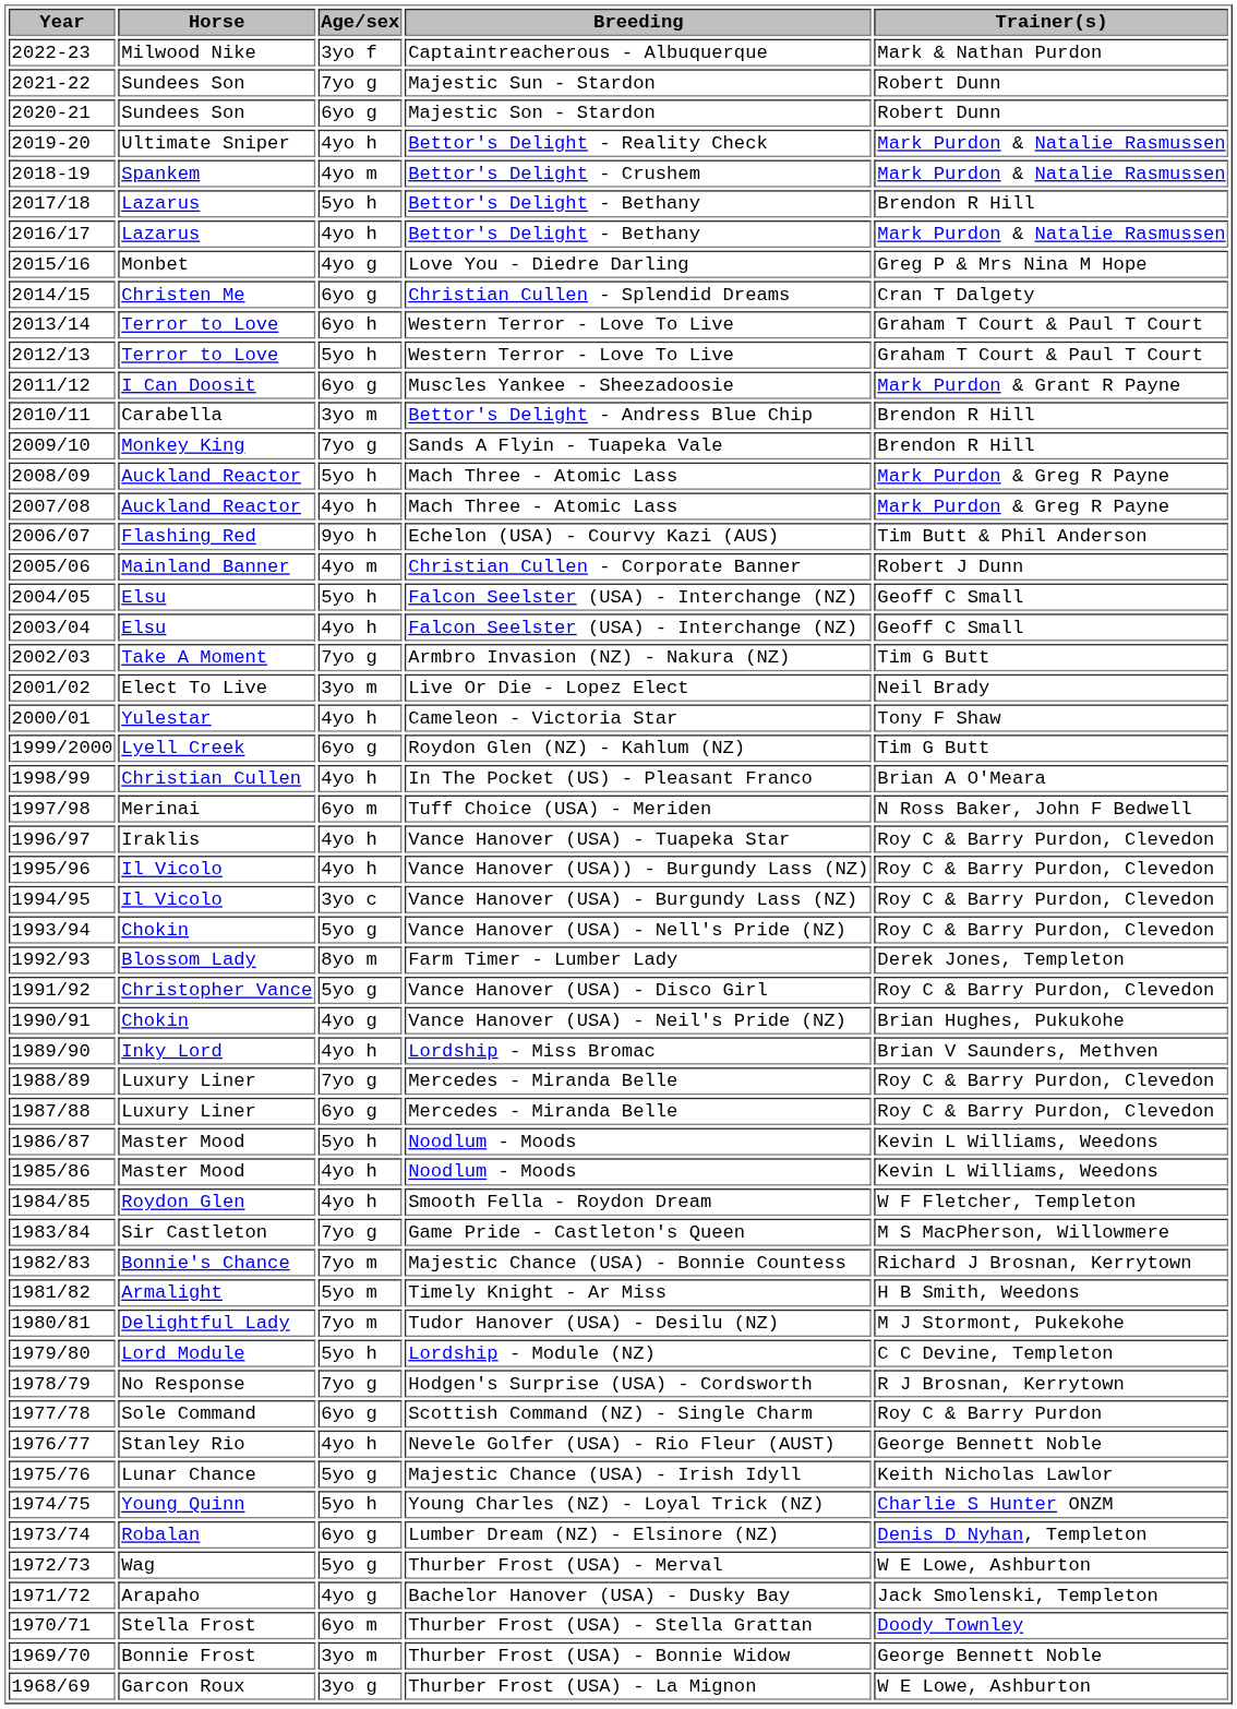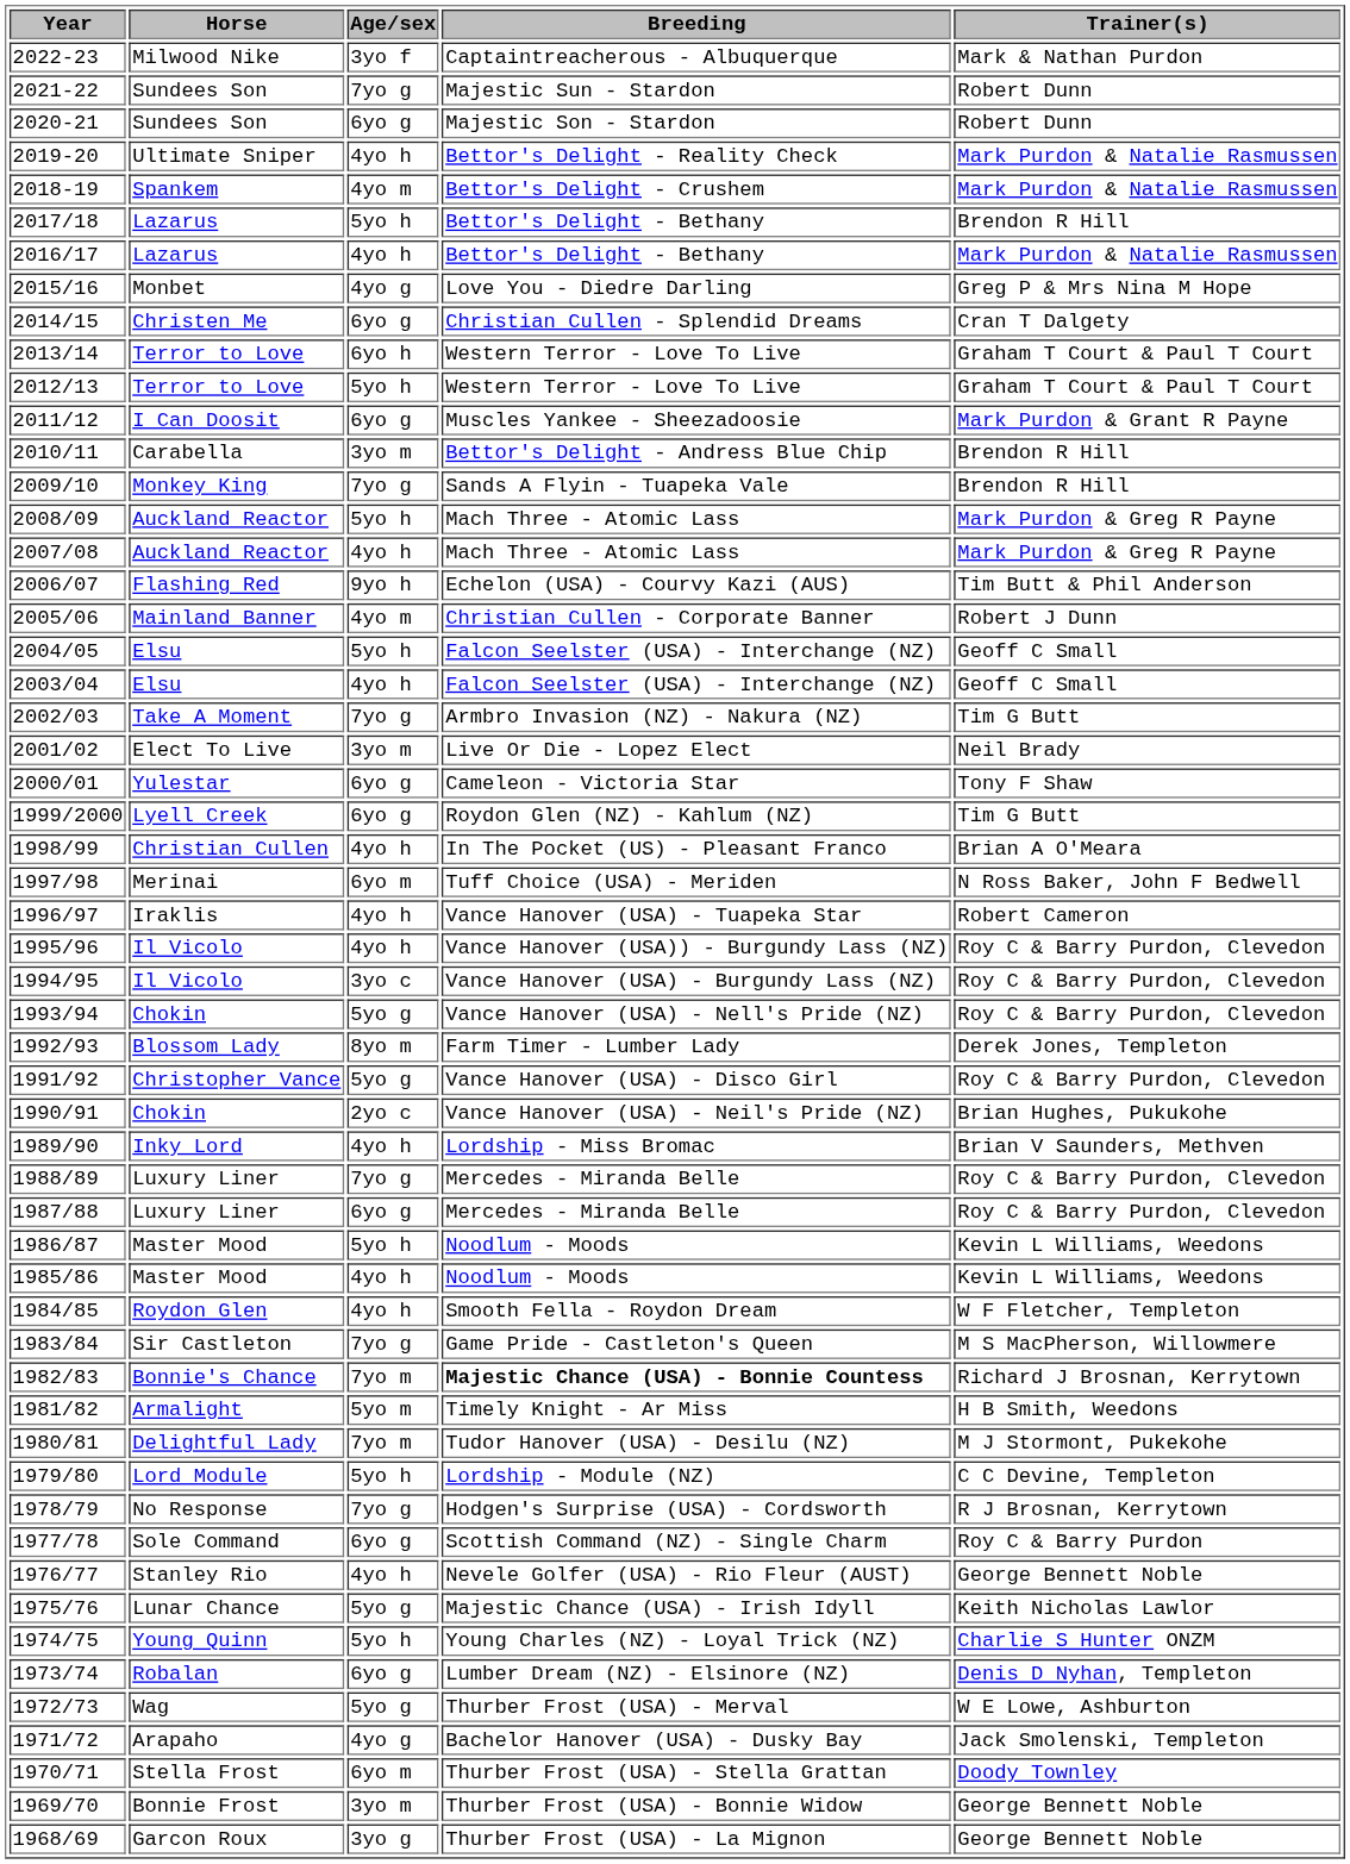 <table class = "sortable" | border="1">
 <tr style="text-align:center; background:silver; color:black">
 <th>Year</th>
 <th>Horse</th>
 <th>Age/sex</th>
 <th>Breeding</th>
 <th>Trainer(s)</th>
 </tr>
 <tr>
 <td>2022-23 </td>
 <td>Milwood Nike</td>
 <td>3yo f</td>
 <td>Captaintreacherous - Albuquerque</td>
 <td>Mark & Nathan Purdon</td>
 </tr>
 <tr>
 <td>2021-22</td>
 <td>Sundees Son</td>
 <td>7yo g</td>
 <td>Majestic Sun - Stardon</td>
 <td>Robert Dunn</td>
 </tr>
 <tr>
 <td>2020-21</td>
 <td>Sundees Son</td>
 <td>6yo g</td>
 <td>Majestic Son - Stardon</td>
 <td>Robert Dunn</td>
 </tr>
 <tr>
 <td>2019-20</td>
 <td>Ultimate Sniper</td>
 <td>4yo h</td>
 <td><a href='#'>Bettor's Delight</a> - Reality Check</td>
 <td><a href='#'>Mark Purdon</a> & <a href='#'>Natalie Rasmussen</a></td>
 </tr>
 <tr>
 <td>2018-19</td>
 <td><a href='#'>Spankem</a></td>
 <td>4yo m</td>
 <td><a href='#'>Bettor's Delight</a> - Crushem</td>
 <td><a href='#'>Mark Purdon</a> & <a href='#'>Natalie Rasmussen</a></td>
 </tr>
 <tr>
 <td>2017/18</td>
 <td><a href='#'>Lazarus</a></td>
 <td>5yo h</td>
 <td><a href='#'>Bettor's Delight</a> - Bethany</td>
 <td>Brendon R Hill</td>
 </tr>
 <tr>
 <td>2016/17</td>
 <td><a href='#'>Lazarus</a></td>
 <td>4yo h</td>
 <td><a href='#'>Bettor's Delight</a> - Bethany</td>
 <td><a href='#'>Mark Purdon</a> & <a href='#'>Natalie Rasmussen</a></td>
 </tr>
 <tr>
 <td>2015/16</td>
 <td>Monbet</td>
 <td>4yo g</td>
 <td>Love You - Diedre Darling</td>
 <td>Greg P & Mrs Nina M Hope</td>
 </tr>
 <tr>
 <td>2014/15</td>
 <td><a href='#'>Christen Me</a></td>
 <td>6yo g</td>
 <td><a href='#'>Christian Cullen</a> - Splendid Dreams</td>
 <td>Cran T Dalgety</td>
 </tr>
 <tr>
 <td>2013/14</td>
 <td><a href='#'>Terror to Love</a></td>
 <td>6yo h</td>
 <td>Western Terror - Love To Live</td>
 <td>Graham T Court & Paul T Court</td>
 </tr>
 <tr>
 <td>2012/13</td>
 <td><a href='#'>Terror to Love</a></td>
 <td>5yo h</td>
 <td>Western Terror - Love To Live</td>
 <td>Graham T Court & Paul T Court</td>
 </tr>
 <tr>
 <td>2011/12</td>
 <td><a href='#'>I Can Doosit</a></td>
 <td>6yo g</td>
 <td>Muscles Yankee - Sheezadoosie</td>
 <td><a href='#'>Mark Purdon</a> & Grant R Payne</td>
 </tr>
 <tr>
 <td>2010/11</td>
 <td>Carabella</td>
 <td>3yo m</td>
 <td><a href='#'>Bettor's Delight</a> - Andress Blue Chip</td>
 <td>Brendon R Hill</td>
 </tr>
 <tr>
 <td>2009/10</td>
 <td><a href='#'>Monkey King</a></td>
 <td>7yo g</td>
 <td>Sands A Flyin - Tuapeka Vale</td>
 <td>Brendon R Hill</td>
 </tr>
 <tr>
 <td>2008/09</td>
 <td><a href='#'>Auckland Reactor</a></td>
 <td>5yo h</td>
 <td>Mach Three - Atomic Lass</td>
 <td><a href='#'>Mark Purdon</a> & Greg R Payne</td>
 </tr>
 <tr>
 <td>2007/08</td>
 <td><a href='#'>Auckland Reactor</a></td>
 <td>4yo h</td>
 <td>Mach Three - Atomic Lass</td>
 <td><a href='#'>Mark Purdon</a> & Greg R Payne</td>
 </tr>
 <tr>
 <td>2006/07</td>
 <td><a href='#'>Flashing Red</a></td>
 <td>9yo h</td>
 <td>Echelon (USA) - Courvy Kazi (AUS)</td>
 <td>Tim Butt & Phil Anderson</td>
 </tr>
 <tr>
 <td>2005/06</td>
 <td><a href='#'>Mainland Banner</a></td>
 <td>4yo m</td>
 <td><a href='#'>Christian Cullen</a> - Corporate Banner</td>
 <td>Robert J Dunn</td>
 </tr>
 <tr>
 <td>2004/05</td>
 <td><a href='#'>Elsu</a></td>
 <td>5yo h</td>
 <td><a href='#'>Falcon Seelster</a> (USA) - Interchange (NZ)</td>
 <td>Geoff C Small</td>
 </tr>
 <tr>
 <td>2003/04</td>
 <td><a href='#'>Elsu</a></td>
 <td>4yo h</td>
 <td><a href='#'>Falcon Seelster</a> (USA) - Interchange (NZ)</td>
 <td>Geoff C Small</td>
 </tr>
 <tr>
 <td>2002/03</td>
 <td><a href='#'>Take A Moment</a></td>
 <td>7yo g</td>
 <td>Armbro Invasion (NZ) - Nakura (NZ)</td>
 <td>Tim G Butt</td>
 </tr>
 <tr>
 <td>2001/02</td>
 <td>Elect To Live</td>
 <td>3yo m</td>
 <td>Live Or Die - Lopez Elect</td>
 <td>Neil Brady</td>
 </tr>
 <tr>
 <td>2000/01</td>
 <td><a href='#'>Yulestar</a></td>
-<td>4yo h</td>
+<td>6yo g</td>
 <td>Cameleon - Victoria Star</td>
 <td>Tony F Shaw</td>
 </tr>
 <tr>
 <td>1999/2000</td>
 <td><a href='#'>Lyell Creek</a></td>
 <td>6yo g</td>
 <td>Roydon Glen (NZ) - Kahlum (NZ)</td>
 <td>Tim G Butt</td>
 </tr>
 <tr>
 <td>1998/99</td>
 <td><a href='#'>Christian Cullen</a></td>
 <td>4yo h</td>
 <td>In The Pocket (US) - Pleasant Franco</td>
 <td>Brian A O'Meara</td>
 </tr>
 <tr>
 <td>1997/98</td>
 <td>Merinai</td>
 <td>6yo m</td>
 <td>Tuff Choice (USA) - Meriden</td>
 <td>N Ross Baker, John F Bedwell</td>
 </tr>
 <tr>
 <td>1996/97</td>
 <td>Iraklis</td>
 <td>4yo h</td>
 <td>Vance Hanover (USA) - Tuapeka Star</td>
-<td>Roy C & Barry Purdon, Clevedon</td>
+<td>Robert Cameron</td>
 </tr>
 <tr>
 <td>1995/96</td>
 <td><a href='#'>Il Vicolo</a></td>
 <td>4yo h</td>
 <td>Vance Hanover (USA)) - Burgundy Lass (NZ)</td>
 <td>Roy C & Barry Purdon, Clevedon</td>
 </tr>
 <tr>
 <td>1994/95</td>
 <td><a href='#'>Il Vicolo</a></td>
 <td>3yo c</td>
 <td>Vance Hanover (USA) - Burgundy Lass (NZ)</td>
 <td>Roy C & Barry Purdon, Clevedon</td>
 </tr>
 <tr>
 <td>1993/94</td>
 <td><a href='#'>Chokin</a></td>
 <td>5yo g</td>
 <td>Vance Hanover (USA) - Nell's Pride (NZ)</td>
 <td>Roy C & Barry Purdon, Clevedon</td>
 </tr>
 <tr>
 <td>1992/93</td>
 <td><a href='#'>Blossom Lady</a></td>
 <td>8yo m</td>
 <td>Farm Timer - Lumber Lady</td>
 <td>Derek Jones, Templeton</td>
 </tr>
 <tr>
 <td>1991/92</td>
 <td><a href='#'>Christopher Vance</a></td>
 <td>5yo g</td>
 <td>Vance Hanover (USA) - Disco Girl</td>
 <td>Roy C & Barry Purdon, Clevedon</td>
 </tr>
 <tr>
 <td>1990/91</td>
 <td><a href='#'>Chokin</a></td>
-<td>4yo g</td>
+<td>2yo c</td>
 <td>Vance Hanover (USA) - Neil's Pride (NZ)</td>
 <td>Brian Hughes, Pukukohe</td>
 </tr>
 <tr>
 <td>1989/90</td>
 <td><a href='#'>Inky Lord</a></td>
 <td>4yo h</td>
 <td><a href='#'>Lordship</a> - Miss Bromac</td>
 <td>Brian V Saunders, Methven</td>
 </tr>
 <tr>
 <td>1988/89</td>
 <td>Luxury Liner</td>
 <td>7yo g</td>
 <td>Mercedes - Miranda Belle</td>
 <td>Roy C & Barry Purdon, Clevedon</td>
 </tr>
 <tr>
 <td>1987/88</td>
 <td>Luxury Liner</td>
 <td>6yo g</td>
 <td>Mercedes - Miranda Belle</td>
 <td>Roy C & Barry Purdon, Clevedon</td>
 </tr>
 <tr>
 <td>1986/87</td>
 <td>Master Mood</td>
 <td>5yo h</td>
 <td><a href='#'>Noodlum</a> - Moods</td>
 <td>Kevin L Williams, Weedons</td>
 </tr>
 <tr>
 <td>1985/86</td>
 <td>Master Mood</td>
 <td>4yo h</td>
 <td><a href='#'>Noodlum</a> - Moods</td>
 <td>Kevin L Williams, Weedons</td>
 </tr>
 <tr>
 <td>1984/85</td>
 <td><a href='#'>Roydon Glen</a></td>
 <td>4yo h</td>
 <td>Smooth Fella - Roydon Dream</td>
 <td>W F Fletcher, Templeton</td>
 </tr>
 <tr>
 <td>1983/84</td>
 <td>Sir Castleton</td>
 <td>7yo g</td>
 <td>Game Pride - Castleton's Queen</td>
 <td>M S MacPherson, Willowmere</td>
 </tr>
 <tr>
 <td>1982/83</td>
 <td><a href='#'>Bonnie's Chance</a></td>
 <td>7yo m</td>
-<td>Majestic Chance (USA) - Bonnie Countess</td>
+<td><strong>Majestic Chance (USA) - Bonnie Countess</strong></td>
 <td>Richard J Brosnan, Kerrytown</td>
 </tr>
 <tr>
 <td>1981/82</td>
 <td><a href='#'>Armalight</a></td>
 <td>5yo m</td>
 <td>Timely Knight - Ar Miss</td>
 <td>H B Smith, Weedons</td>
 </tr>
 <tr>
 <td>1980/81</td>
 <td><a href='#'>Delightful Lady</a></td>
 <td>7yo m</td>
 <td>Tudor Hanover (USA) - Desilu (NZ)</td>
 <td>M J Stormont, Pukekohe</td>
 </tr>
 <tr>
 <td>1979/80</td>
 <td><a href='#'>Lord Module</a></td>
 <td>5yo h</td>
 <td><a href='#'>Lordship</a> - Module (NZ)</td>
 <td>C C Devine, Templeton</td>
 </tr>
 <tr>
 <td>1978/79</td>
 <td>No Response</td>
 <td>7yo g</td>
 <td>Hodgen's Surprise (USA) - Cordsworth</td>
 <td>R J Brosnan, Kerrytown</td>
 </tr>
 <tr>
 <td>1977/78</td>
 <td>Sole Command</td>
 <td>6yo g</td>
 <td>Scottish Command (NZ) - Single Charm</td>
 <td>Roy C & Barry Purdon</td>
 </tr>
 <tr>
 <td>1976/77</td>
 <td>Stanley Rio</td>
 <td>4yo h</td>
 <td>Nevele Golfer (USA) - Rio Fleur (AUST)</td>
 <td>George Bennett Noble</td>
 </tr>
 <tr>
 <td>1975/76</td>
 <td>Lunar Chance</td>
 <td>5yo g</td>
 <td>Majestic Chance (USA) - Irish Idyll</td>
 <td>Keith Nicholas Lawlor</td>
 </tr>
 <tr>
 <td>1974/75</td>
 <td><a href='#'>Young Quinn</a></td>
 <td>5yo h</td>
 <td>Young Charles (NZ) - Loyal Trick (NZ)</td>
 <td><a href='#'>Charlie S Hunter</a> ONZM</td>
 </tr>
 <tr>
 <td>1973/74</td>
 <td><a href='#'>Robalan</a></td>
 <td>6yo g</td>
 <td>Lumber Dream (NZ) - Elsinore (NZ)</td>
 <td><a href='#'>Denis D Nyhan</a>, Templeton</td>
 </tr>
 <tr>
 <td>1972/73</td>
 <td>Wag</td>
 <td>5yo g</td>
 <td>Thurber Frost (USA) - Merval</td>
 <td>W E Lowe, Ashburton</td>
 </tr>
 <tr>
 <td>1971/72</td>
 <td>Arapaho</td>
 <td>4yo g</td>
 <td>Bachelor Hanover (USA) - Dusky Bay</td>
 <td>Jack Smolenski, Templeton</td>
 </tr>
 <tr>
 <td>1970/71</td>
 <td>Stella Frost</td>
 <td>6yo  m</td>
 <td>Thurber Frost (USA) - Stella Grattan</td>
 <td><a href='#'>Doody Townley</a></td>
 </tr>
 <tr>
 <td>1969/70</td>
 <td>Bonnie Frost</td>
 <td>3yo m</td>
 <td>Thurber Frost (USA) - Bonnie Widow</td>
 <td>George Bennett Noble</td>
 </tr>
 <tr>
 <td>1968/69</td>
 <td>Garcon Roux</td>
 <td>3yo g</td>
 <td>Thurber Frost (USA) - La Mignon</td>
-<td>W E Lowe, Ashburton</td>
+<td>George Bennett Noble</td>
 </tr>
 </table>
